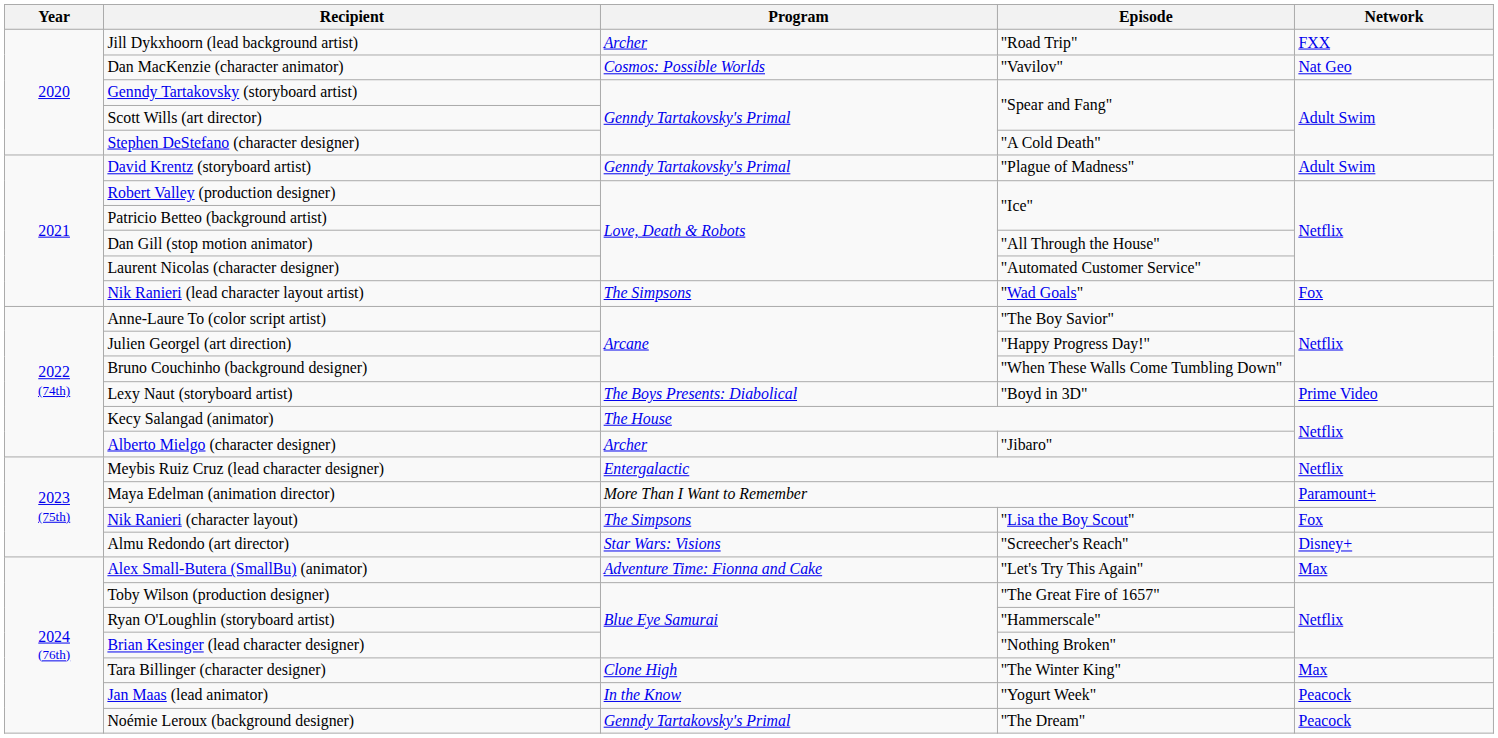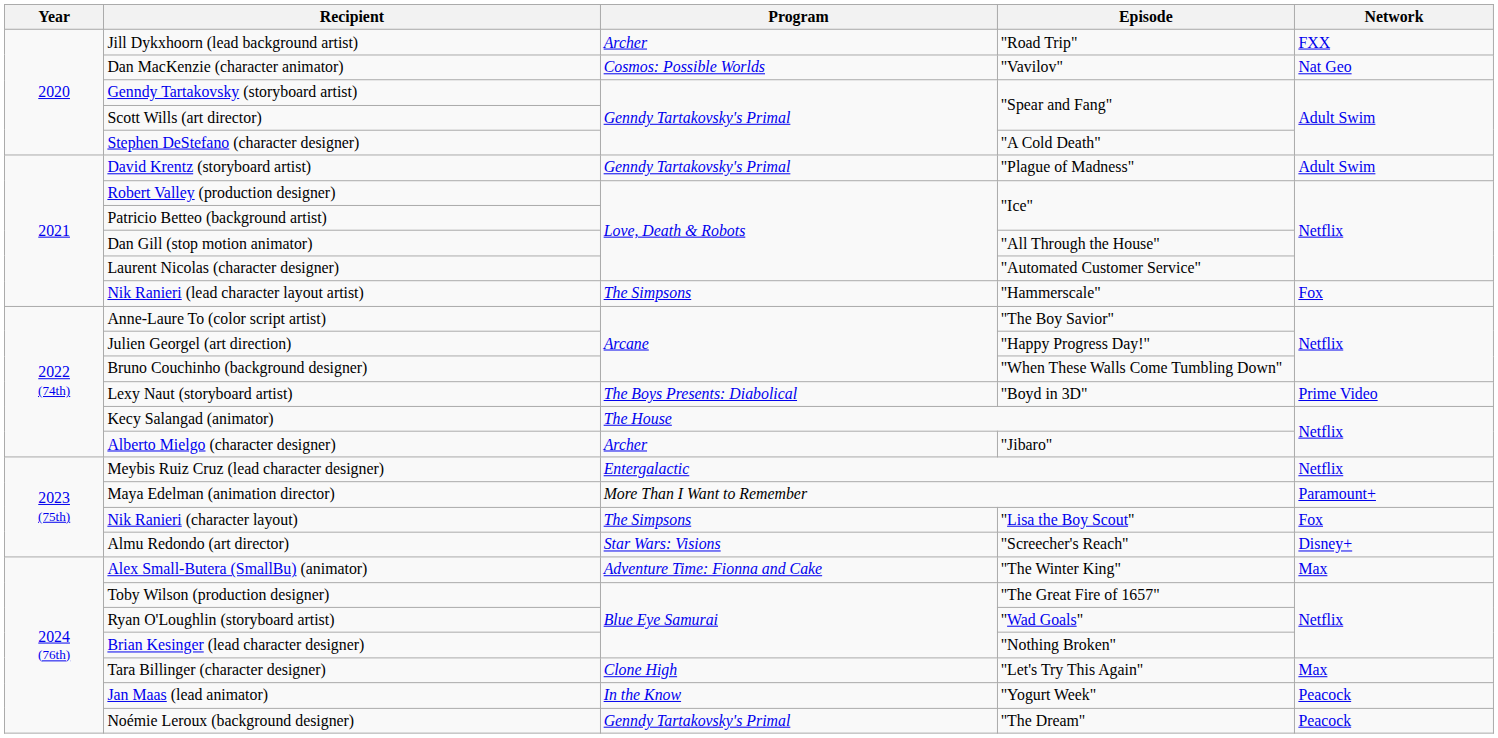 <table class="wikitable" style="width:95%">
 <tr style="background:#bebebe;">
 <th style="width:5%;">Year</th>
 <th style="width:25%;">Recipient</th>
 <th style="width:20%;">Program</th>
 <th style="width:15%;">Episode</th>
 <th style="width:10%;">Network</th>
 </tr>
 <tr>
 <td rowspan="5" style="text-align:center"><a href='#'>2020</a><br></td>
 <td>Jill Dykxhoorn (lead background artist)</td>
 <td><em><a href='#'>Archer</a></em></td>
 <td>"Road Trip"</td>
 <td><a href='#'>FXX</a></td>
 </tr>
 <tr>
 <td>Dan MacKenzie (character animator)</td>
 <td><em><a href='#'>Cosmos: Possible Worlds</a></em></td>
 <td>"Vavilov"</td>
 <td><a href='#'>Nat Geo</a></td>
 </tr>
 <tr>
 <td><a href='#'>Genndy Tartakovsky</a> (storyboard artist)</td>
 <td rowspan="3"><em><a href='#'>Genndy Tartakovsky's Primal</a></em></td>
 <td rowspan="2">"Spear and Fang"</td>
 <td rowspan="3"><a href='#'>Adult Swim</a></td>
 </tr>
 <tr>
 <td>Scott Wills (art director)</td>
 </tr>
 <tr>
 <td><a href='#'>Stephen DeStefano</a> (character designer)</td>
 <td>"A Cold Death"</td>
 </tr>
 <tr>
 <td rowspan="6" style="text-align:center"><a href='#'>2021</a><br></td>
 <td><a href='#'>David Krentz</a> (storyboard artist)</td>
 <td><em><a href='#'>Genndy Tartakovsky's Primal</a></em></td>
 <td>"Plague of Madness"</td>
 <td><a href='#'>Adult Swim</a></td>
 </tr>
 <tr>
 <td><a href='#'>Robert Valley</a> (production designer)</td>
 <td rowspan="4"><em><a href='#'>Love, Death & Robots</a></em></td>
 <td rowspan="2">"Ice"</td>
 <td rowspan="4"><a href='#'>Netflix</a></td>
 </tr>
 <tr>
 <td>Patricio Betteo (background artist)</td>
 </tr>
 <tr>
 <td>Dan Gill (stop motion animator)</td>
 <td>"All Through the House"</td>
 </tr>
 <tr>
 <td>Laurent Nicolas (character designer)</td>
 <td>"Automated Customer Service"</td>
 </tr>
 <tr>
 <td><a href='#'>Nik Ranieri</a> (lead character layout artist)</td>
 <td><em><a href='#'>The Simpsons</a></em></td>
-<td>"<a href='#'>Wad Goals</a>"</td>
+<td>"Hammerscale"</td>
 <td><a href='#'>Fox</a></td>
 </tr>
 <tr>
 <td rowspan=6 style="text-align:center"><a href='#'>2022</a><br><small><a href='#'>(74th)</a></small><br></td>
 <td>Anne-Laure To (color script artist)</td>
 <td rowspan="3"><em><a href='#'>Arcane</a></em></td>
 <td>"The Boy Savior"</td>
 <td rowspan="3"><a href='#'>Netflix</a></td>
 </tr>
 <tr>
 <td>Julien Georgel (art direction)</td>
 <td>"Happy Progress Day!"</td>
 </tr>
 <tr>
 <td>Bruno Couchinho (background designer)</td>
 <td>"When These Walls Come Tumbling Down"</td>
 </tr>
 <tr>
 <td>Lexy Naut (storyboard artist)</td>
 <td><em><a href='#'>The Boys Presents: Diabolical</a></em></td>
 <td>"Boyd in 3D"</td>
 <td><a href='#'>Prime Video</a></td>
 </tr>
 <tr>
 <td>Kecy Salangad (animator)</td>
 <td colspan="2"><em><a href='#'>The House</a></em></td>
 <td rowspan="2"><a href='#'>Netflix</a></td>
 </tr>
 <tr>
 <td><a href='#'>Alberto Mielgo</a> (character designer)</td>
 <td><em><a href='#'>Archer</a></em></td>
 <td>"Jibaro"</td>
 </tr>
 <tr>
 <td rowspan=4 style="text-align:center"><a href='#'>2023</a><br><small><a href='#'>(75th)</a></small><br></td>
 <td>Meybis Ruiz Cruz (lead character designer)</td>
 <td colspan="2"><em><a href='#'>Entergalactic</a></em></td>
 <td><a href='#'>Netflix</a></td>
 </tr>
 <tr>
 <td>Maya Edelman (animation director)</td>
 <td colspan="2"><em>More Than I Want to Remember</em></td>
 <td><a href='#'>Paramount+</a></td>
 </tr>
 <tr>
 <td><a href='#'>Nik Ranieri</a> (character layout)</td>
 <td><em><a href='#'>The Simpsons</a></em></td>
 <td>"<a href='#'>Lisa the Boy Scout</a>"</td>
 <td><a href='#'>Fox</a></td>
 </tr>
 <tr>
 <td>Almu Redondo (art director)</td>
 <td><em><a href='#'>Star Wars: Visions</a></em></td>
 <td>"Screecher's Reach"</td>
 <td><a href='#'>Disney+</a></td>
 </tr>
 <tr>
 <td rowspan=7 style="text-align:center"><a href='#'>2024</a><br><small><a href='#'>(76th)</a></small><br></td>
 <td><a href='#'>Alex Small-Butera (SmallBu)</a> (animator)</td>
 <td><em><a href='#'>Adventure Time: Fionna and Cake</a></em></td>
-<td>"Let's Try This Again"</td>
+<td>"The Winter King"</td>
 <td><a href='#'>Max</a></td>
 </tr>
 <tr>
 <td>Toby Wilson (production designer)</td>
 <td rowspan="3"><em><a href='#'>Blue Eye Samurai</a></em></td>
 <td>"The Great Fire of 1657"</td>
 <td rowspan="3"><a href='#'>Netflix</a></td>
 </tr>
 <tr>
 <td>Ryan O'Loughlin (storyboard artist)</td>
-<td>"Hammerscale"</td>
+<td>"<a href='#'>Wad Goals</a>"</td>
 </tr>
 <tr>
 <td><a href='#'>Brian Kesinger</a> (lead character designer)</td>
 <td>"Nothing Broken"</td>
 </tr>
 <tr>
 <td>Tara Billinger (character designer)</td>
 <td><em><a href='#'>Clone High</a></em></td>
-<td>"The Winter King"</td>
+<td>"Let's Try This Again"</td>
 <td><a href='#'>Max</a></td>
 </tr>
 <tr>
 <td><a href='#'>Jan Maas</a> (lead animator)</td>
 <td><em><a href='#'>In the Know</a></em></td>
 <td>"Yogurt Week"</td>
 <td><a href='#'>Peacock</a></td>
 </tr>
 <tr>
 <td>Noémie Leroux (background designer)</td>
 <td><em><a href='#'>Genndy Tartakovsky's Primal</a></em></td>
 <td>"The Dream"</td>
 <td><a href='#'>Peacock</a></td>
 </tr>
 </table>
